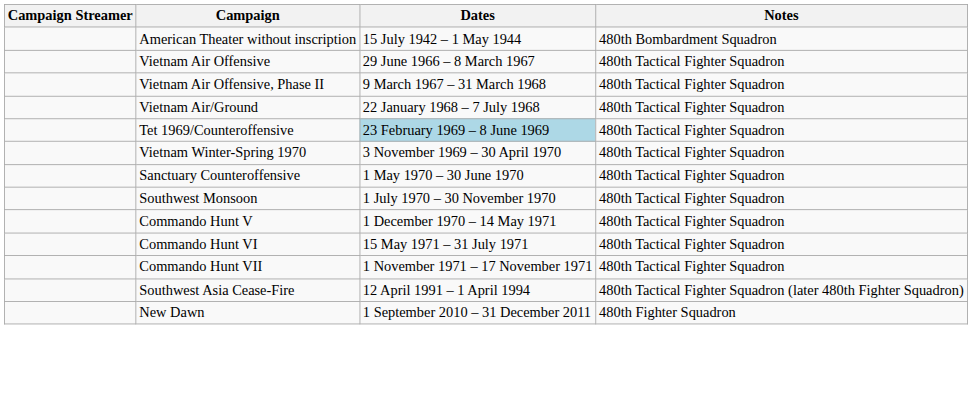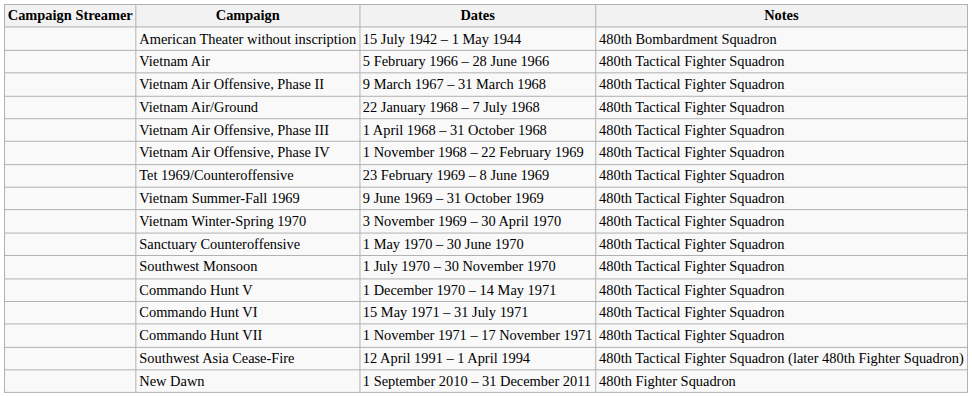 <table class="wikitable">
 <tr style="background:#efefef;">
 <th>Campaign Streamer</th>
 <th>Campaign</th>
 <th>Dates</th>
 <th>Notes</th>
 </tr>
 <tr>
 <td></td>
 <td>American Theater without inscription</td>
 <td>15 July 1942 – 1 May 1944</td>
 <td>480th Bombardment Squadron</td>
 </tr>
 <tr>
 <td></td>
-<td>Vietnam Air Offensive</td>
-<td>29 June 1966 – 8 March 1967</td>
+<td>Vietnam Air</td>
+<td>5 February 1966 – 28 June 1966</td>
 <td>480th Tactical Fighter Squadron</td>
 </tr>
 <tr>
 <td></td>
 <td>Vietnam Air Offensive, Phase II</td>
 <td>9 March 1967 – 31 March 1968</td>
 <td>480th Tactical Fighter Squadron</td>
 </tr>
 <tr>
 <td></td>
 <td>Vietnam Air/Ground</td>
 <td>22 January 1968 – 7 July 1968</td>
 <td>480th Tactical Fighter Squadron</td>
 </tr>
 <tr>
 <td></td>
+<td>Vietnam Air Offensive, Phase III</td>
+<td>1 April 1968 – 31 October 1968</td>
+<td>480th Tactical Fighter Squadron</td>
+</tr>
+<tr>
+<td></td>
+<td>Vietnam Air Offensive, Phase IV</td>
+<td>1 November 1968 – 22 February 1969</td>
+<td>480th Tactical Fighter Squadron</td>
+</tr>
+<tr>
+<td></td>
 <td>Tet 1969/Counteroffensive</td>
-<td style="background: lightblue;">23 February 1969 – 8 June 1969</td>
+<td>23 February 1969 – 8 June 1969</td>
+<td>480th Tactical Fighter Squadron</td>
+</tr>
+<tr>
+<td></td>
+<td>Vietnam Summer-Fall 1969</td>
+<td>9 June 1969 – 31 October 1969</td>
 <td>480th Tactical Fighter Squadron</td>
 </tr>
 <tr>
 <td></td>
 <td>Vietnam Winter-Spring 1970</td>
 <td>3 November 1969 – 30 April 1970</td>
 <td>480th Tactical Fighter Squadron</td>
 </tr>
 <tr>
 <td></td>
 <td>Sanctuary Counteroffensive</td>
 <td>1 May 1970 – 30 June 1970</td>
 <td>480th Tactical Fighter Squadron</td>
 </tr>
 <tr>
 <td></td>
 <td>Southwest Monsoon</td>
 <td>1 July 1970 – 30 November 1970</td>
 <td>480th Tactical Fighter Squadron</td>
 </tr>
 <tr>
 <td></td>
 <td>Commando Hunt V</td>
 <td>1 December 1970 – 14 May 1971</td>
 <td>480th Tactical Fighter Squadron</td>
 </tr>
 <tr>
 <td></td>
 <td>Commando Hunt VI</td>
 <td>15 May 1971 – 31 July 1971</td>
 <td>480th Tactical Fighter Squadron</td>
 </tr>
 <tr>
 <td></td>
 <td>Commando Hunt VII</td>
 <td>1 November 1971 – 17 November 1971</td>
 <td>480th Tactical Fighter Squadron</td>
 </tr>
 <tr>
 <td></td>
 <td>Southwest Asia Cease-Fire</td>
 <td>12 April 1991 – 1 April 1994</td>
 <td>480th Tactical Fighter Squadron (later 480th Fighter Squadron)</td>
 </tr>
 <tr>
 <td></td>
 <td>New Dawn</td>
 <td>1 September 2010 – 31 December 2011</td>
 <td>480th Fighter Squadron</td>
 </tr>
 </table>
